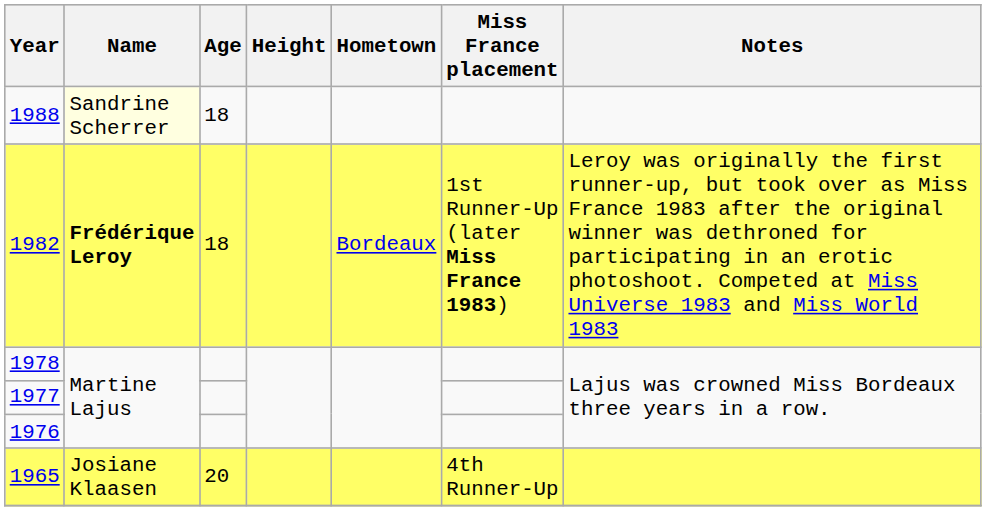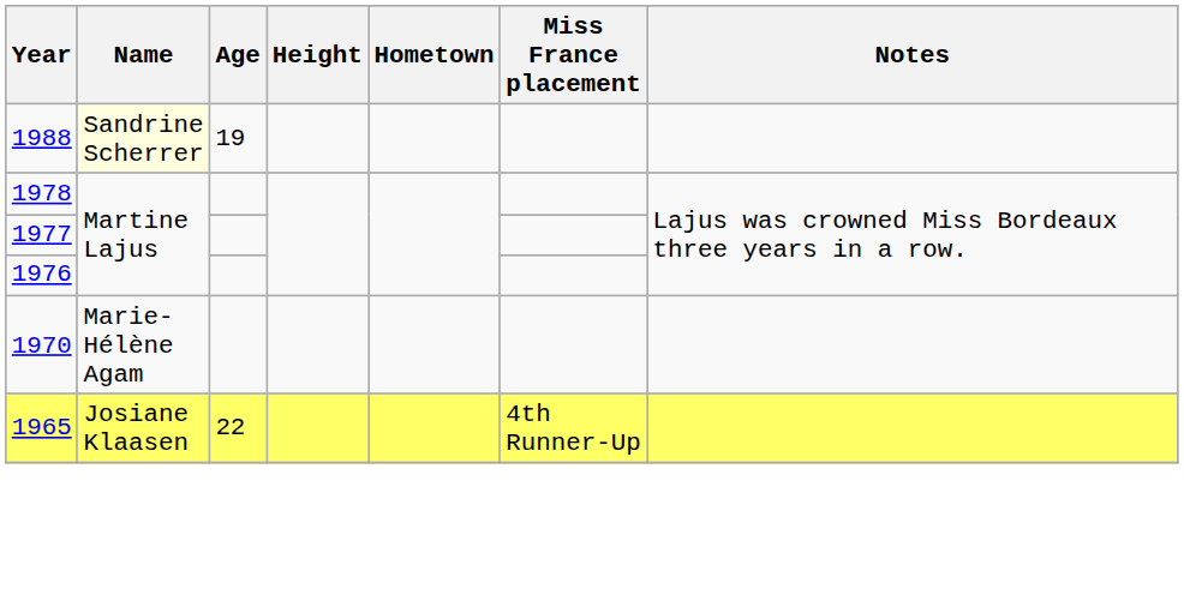 <table class="wikitable sortable">
 <tr>
 <th>Year</th>
 <th>Name</th>
 <th>Age</th>
 <th>Height</th>
 <th>Hometown</th>
 <th>Miss France placement</th>
 <th width=360>Notes</th>
 </tr>
 <tr>
 <td><a href='#'>1988</a></td>
 <td style="background: lightyellow;">Sandrine Scherrer</td>
-<td>18</td>
+<td>19</td>
 <td></td>
 <td></td>
 <td></td>
 <td></td>
-</tr>
-<tr bgcolor=#FFFF66>
-<td><a href='#'>1982</a></td>
-<td><strong>Frédérique Leroy</strong></td>
-<td>18</td>
-<td></td>
-<td><a href='#'>Bordeaux</a></td>
-<td>1st Runner-Up (later <strong>Miss France 1983</strong>)</td>
-<td>Leroy was originally the first runner-up, but took over as Miss France 1983 after the original winner was dethroned for participating in an erotic photoshoot. Competed at <a href='#'>Miss Universe 1983</a> and <a href='#'>Miss World 1983</a></td>
 </tr>
 <tr>
 <td><a href='#'>1978</a></td>
 <td rowspan=3>Martine Lajus</td>
 <td></td>
 <td rowspan=3></td>
 <td rowspan=3></td>
 <td></td>
 <td rowspan=3>Lajus was crowned Miss Bordeaux three years in a row.</td>
 </tr>
 <tr>
 <td><a href='#'>1977</a></td>
 <td></td>
 <td></td>
 </tr>
 <tr>
 <td><a href='#'>1976</a></td>
 <td></td>
 <td></td>
 </tr>
+<tr>
+<td><a href='#'>1970</a></td>
+<td>Marie-Hélène Agam</td>
+<td></td>
+<td></td>
+<td></td>
+<td></td>
+<td></td>
+</tr>
 <tr bgcolor=#FFFF66>
 <td><a href='#'>1965</a></td>
 <td>Josiane Klaasen</td>
-<td>20</td>
+<td>22</td>
 <td></td>
 <td></td>
 <td>4th Runner-Up</td>
 <td></td>
 </tr>
 <tr>
 </tr>
 </table>
